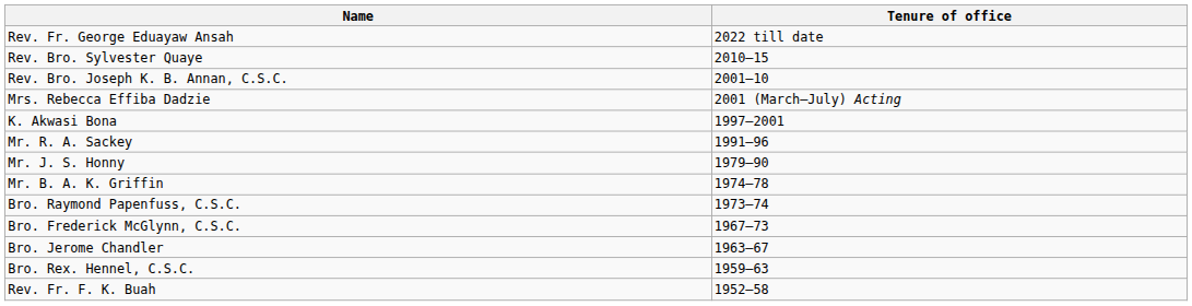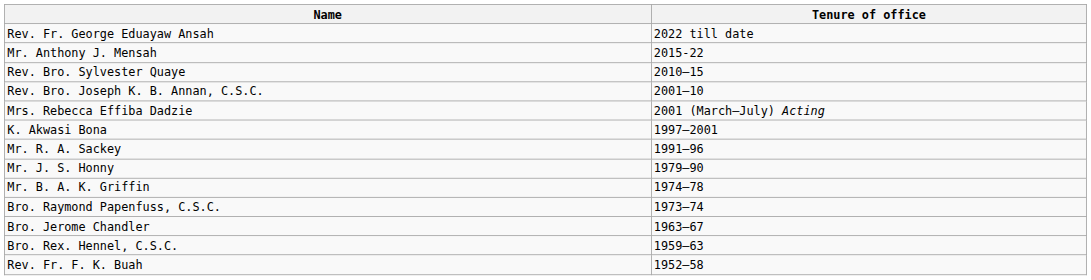 <table class="wikitable" width="60%">
 <tr>
 <th>Name</th>
 <th>Tenure of office</th>
 </tr>
 <tr>
 <td>Rev. Fr. George Eduayaw Ansah</td>
 <td>2022 till date</td>
+</tr>
+<tr>
+<td>Mr. Anthony J. Mensah</td>
+<td>2015-22</td>
 </tr>
 <tr>
 <td>Rev. Bro. Sylvester Quaye</td>
 <td>2010–15</td>
 </tr>
 <tr>
 <td>Rev. Bro. Joseph K. B. Annan, C.S.C.</td>
 <td>2001–10</td>
 </tr>
 <tr>
 <td>Mrs. Rebecca Effiba Dadzie</td>
 <td>2001 (March–July) <em>Acting</em></td>
 </tr>
 <tr>
 <td>K. Akwasi Bona</td>
 <td>1997–2001</td>
 </tr>
 <tr>
 <td>Mr. R. A. Sackey</td>
 <td>1991–96</td>
 </tr>
 <tr>
 <td>Mr. J. S. Honny</td>
 <td>1979–90</td>
 </tr>
 <tr>
 <td>Mr. B. A. K. Griffin</td>
 <td>1974–78</td>
 </tr>
 <tr>
 <td>Bro. Raymond Papenfuss, C.S.C.</td>
 <td>1973–74</td>
 </tr>
 <tr>
-<td>Bro. Frederick McGlynn, C.S.C.</td>
-<td>1967–73</td>
-</tr>
-<tr>
 <td>Bro. Jerome Chandler</td>
 <td>1963–67</td>
 </tr>
 <tr>
 <td>Bro. Rex. Hennel, C.S.C.</td>
 <td>1959–63</td>
 </tr>
 <tr>
 <td>Rev. Fr. F. K. Buah</td>
 <td>1952–58</td>
 </tr>
 </table>
